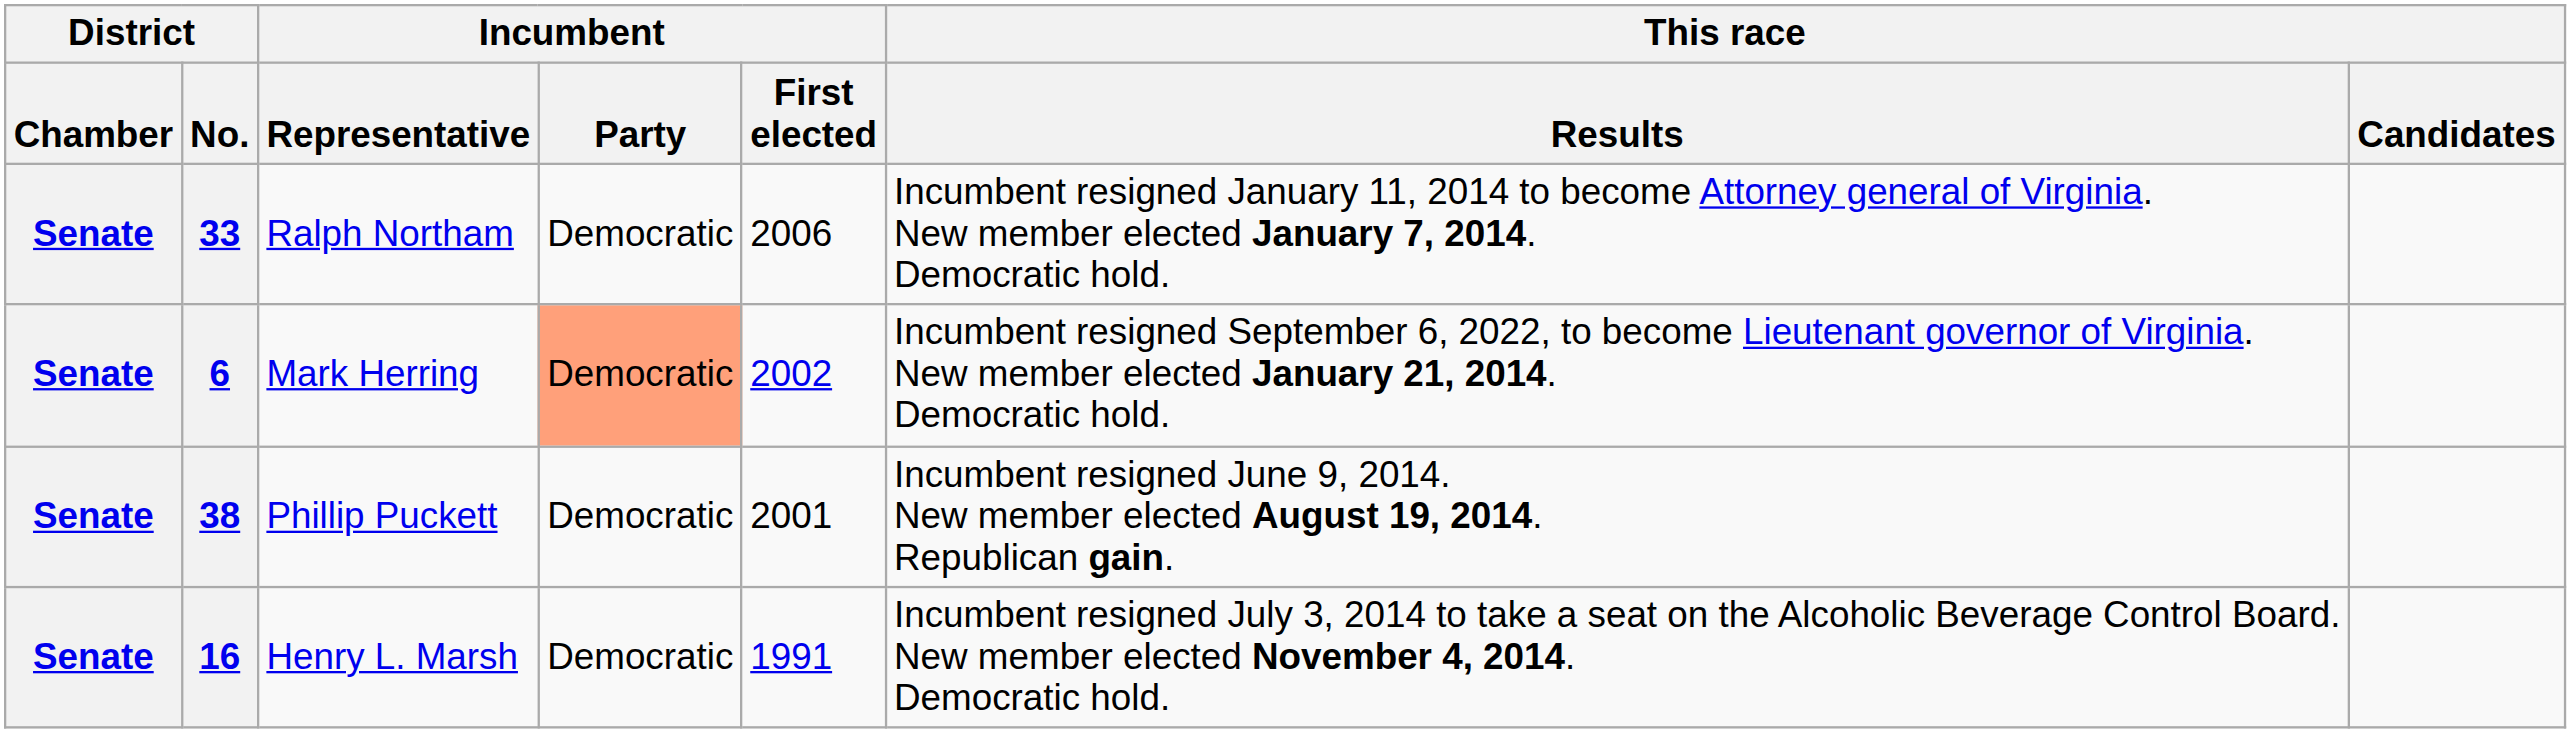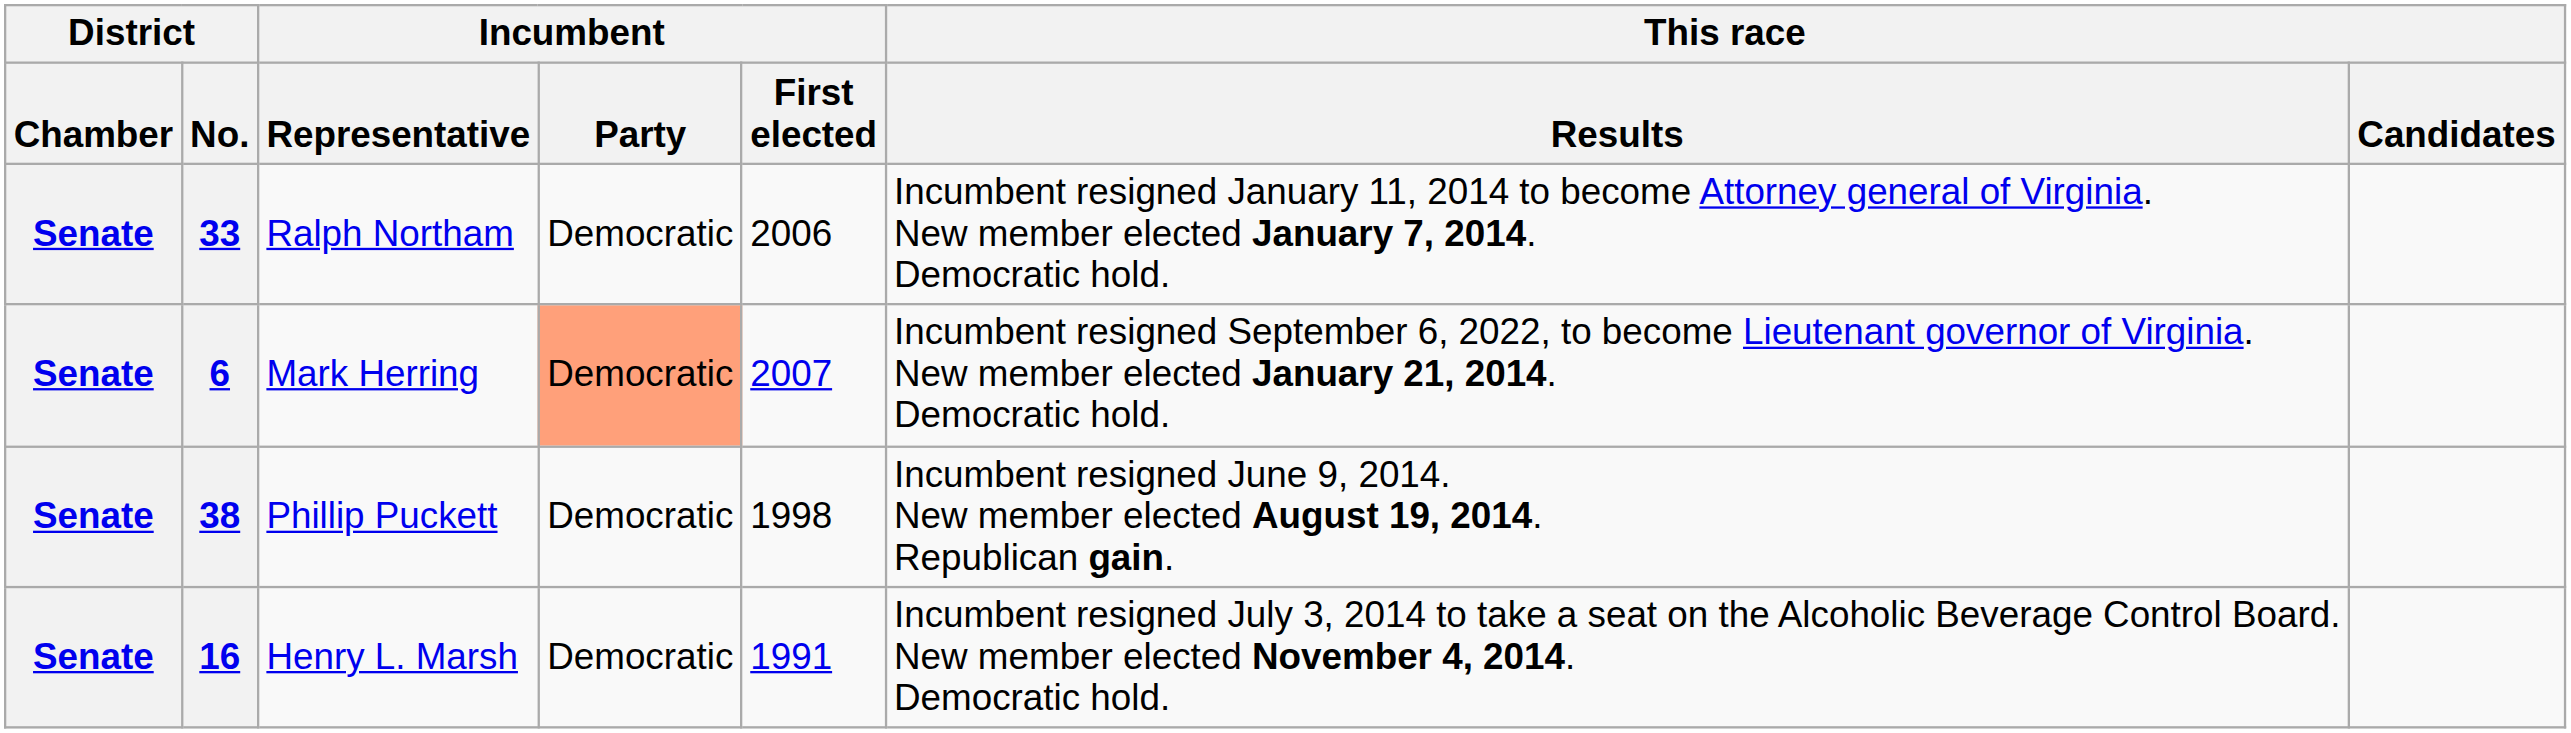 <table class="wikitable sortable">
 <tr>
 <th colspan="2">District</th>
 <th colspan="3">Incumbent</th>
 <th colspan="2">This race</th>
 </tr>
 <tr valign="bottom">
 <th>Chamber</th>
 <th>No.</th>
 <th>Representative</th>
 <th>Party</th>
 <th>First<br>elected</th>
 <th>Results</th>
 <th>Candidates</th>
 </tr>
 <tr>
 <th><a href='#'>Senate</a></th>
 <th><a href='#'>33</a></th>
 <td><a href='#'>Ralph Northam</a></td>
 <td>Democratic</td>
 <td>2006<br></td>
 <td data-sort-value="1/10/2023" >Incumbent resigned January 11, 2014 to become <a href='#'>Attorney general of Virginia</a>.<br>New member elected <strong>January 7, 2014</strong>.<br>Democratic hold.</td>
 <td nowrap=""></td>
 </tr>
 <tr>
 <th><a href='#'>Senate</a></th>
 <th><a href='#'>6</a></th>
 <td><a href='#'>Mark Herring</a></td>
 <td style="background: lightsalmon;">Democratic</td>
-<td><a href='#'>2002</a></td>
+<td><a href='#'>2007</a></td>
 <td data-sort-value="1/10/2023" >Incumbent resigned September 6, 2022, to become <a href='#'>Lieutenant governor of Virginia</a>.<br>New member elected <strong>January 21, 2014</strong>.<br>Democratic hold.</td>
 <td nowrap=""></td>
 </tr>
 <tr>
 <th><a href='#'>Senate</a></th>
 <th><a href='#'>38</a></th>
 <td><a href='#'>Phillip Puckett</a></td>
 <td>Democratic</td>
-<td>2001<br></td>
+<td>1998<br></td>
 <td data-sort-value="1/10/2023" >Incumbent resigned June 9, 2014.<br>New member elected <strong>August 19, 2014</strong>.<br>Republican <strong>gain</strong>.</td>
 <td nowrap=""></td>
 </tr>
 <tr>
 <th><a href='#'>Senate</a></th>
 <th><a href='#'>16</a></th>
 <td><a href='#'>Henry L. Marsh</a></td>
 <td>Democratic</td>
 <td><a href='#'>1991</a></td>
 <td>Incumbent resigned July 3, 2014 to take a seat on the Alcoholic Beverage Control Board.<br>New member elected <strong>November 4, 2014</strong>.<br>Democratic hold.</td>
 <td nowrap=""></td>
 </tr>
 </table>
